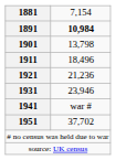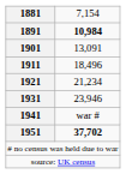 <table class="wikitable" align="right" style=font-size:85%;margin-left:10px;>
 <tr>
 <th align="center">1881</th>
 <td align="center">7,154</td>
 </tr>
 <tr>
 <th align="center">1891</th>
 <td align="center"><strong>10,984</strong></td>
 </tr>
 <tr>
 <th align="center">1901</th>
-<td align="center">13,798</td>
+<td align="center">13,091</td>
 </tr>
 <tr>
 <th align="center">1911</th>
 <td align="center">18,496</td>
 </tr>
 <tr>
 <th align="center">1921</th>
-<td align="center">21,236</td>
+<td align="center">21,234</td>
 </tr>
 <tr>
 <th align="center">1931</th>
 <td align="center">23,946</td>
 </tr>
 <tr>
 <th align="center">1941</th>
 <td align="center">war #</td>
 </tr>
 <tr>
 <th align="center">1951</th>
-<td align="center">37,702</td>
+<td align="center"><strong>37,702</strong></td>
 </tr>
 <tr>
 <td style="font-size:smaller" colspan=2># no census was held due to war</td>
 </tr>
 <tr>
 <td style="font-size:smaller" colspan=2 align=center>source: <a href='#'>UK census</a></td>
 </tr>
 </table>
